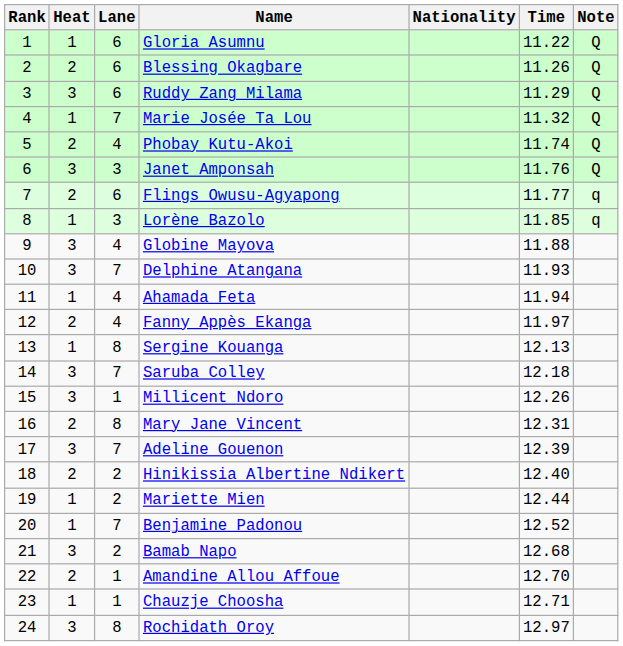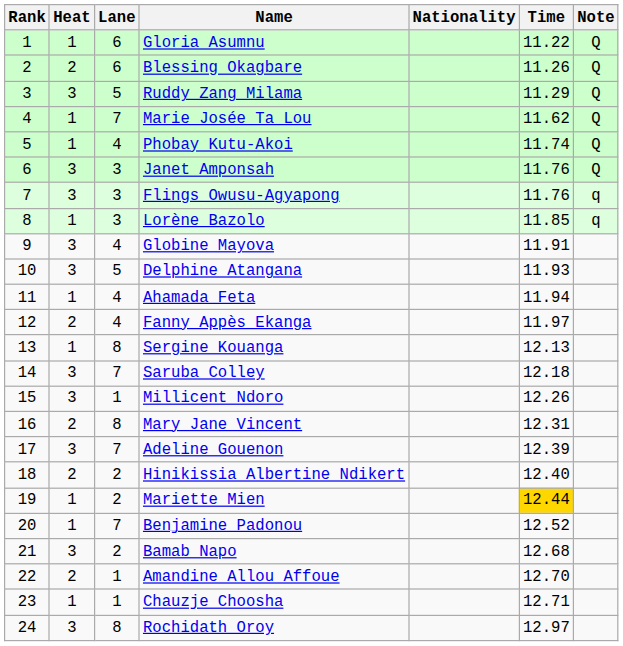 <table class="wikitable sortable" style="text-align:center">
 <tr>
 <th>Rank</th>
 <th>Heat</th>
 <th>Lane</th>
 <th>Name</th>
 <th>Nationality</th>
 <th>Time</th>
 <th>Note</th>
 </tr>
 <tr bgcolor=ccffcc>
 <td>1</td>
 <td>1</td>
 <td>6</td>
 <td align="left"><a href='#'>Gloria Asumnu</a></td>
 <td align=left></td>
 <td>11.22</td>
 <td>Q</td>
 </tr>
 <tr bgcolor=ccffcc>
 <td>2</td>
 <td>2</td>
 <td>6</td>
 <td align="left"><a href='#'>Blessing Okagbare</a></td>
 <td align=left></td>
 <td>11.26</td>
 <td>Q</td>
 </tr>
 <tr bgcolor=ccffcc>
 <td>3</td>
 <td>3</td>
-<td>6</td>
+<td>5</td>
 <td align="left"><a href='#'>Ruddy Zang Milama</a></td>
 <td align=left></td>
 <td>11.29</td>
 <td>Q</td>
 </tr>
 <tr bgcolor=ccffcc>
 <td>4</td>
 <td>1</td>
 <td>7</td>
 <td align="left"><a href='#'>Marie Josée Ta Lou</a></td>
 <td align=left></td>
-<td>11.32</td>
+<td>11.62</td>
 <td>Q</td>
 </tr>
 <tr bgcolor=ccffcc>
 <td>5</td>
-<td>2</td>
+<td>1</td>
 <td>4</td>
 <td align="left"><a href='#'>Phobay Kutu-Akoi</a></td>
 <td align=left></td>
 <td>11.74</td>
 <td>Q</td>
 </tr>
 <tr bgcolor=ccffcc>
 <td>6</td>
 <td>3</td>
 <td>3</td>
 <td align="left"><a href='#'>Janet Amponsah</a></td>
 <td align=left></td>
 <td>11.76</td>
 <td>Q</td>
 </tr>
 <tr bgcolor=ddffdd>
 <td>7</td>
-<td>2</td>
-<td>6</td>
+<td>3</td>
+<td>3</td>
 <td align="left"><a href='#'>Flings Owusu-Agyapong</a></td>
 <td align=left></td>
-<td>11.77</td>
+<td>11.76</td>
 <td>q</td>
 </tr>
 <tr bgcolor=ddffdd>
 <td>8</td>
 <td>1</td>
 <td>3</td>
 <td align="left"><a href='#'>Lorène Bazolo</a></td>
 <td align=left></td>
 <td>11.85</td>
 <td>q</td>
 </tr>
 <tr>
 <td>9</td>
 <td>3</td>
 <td>4</td>
 <td align="left"><a href='#'>Globine Mayova</a></td>
 <td align=left></td>
-<td>11.88</td>
+<td>11.91</td>
 <td></td>
 </tr>
 <tr>
 <td>10</td>
 <td>3</td>
-<td>7</td>
+<td>5</td>
 <td align="left"><a href='#'>Delphine Atangana</a></td>
 <td align=left></td>
 <td>11.93</td>
 <td></td>
 </tr>
 <tr>
 <td>11</td>
 <td>1</td>
 <td>4</td>
 <td align="left"><a href='#'>Ahamada Feta</a></td>
 <td align=left></td>
 <td>11.94</td>
 <td></td>
 </tr>
 <tr>
 <td>12</td>
 <td>2</td>
 <td>4</td>
 <td align="left"><a href='#'>Fanny Appès Ekanga</a></td>
 <td align=left></td>
 <td>11.97</td>
 <td></td>
 </tr>
 <tr>
 <td>13</td>
 <td>1</td>
 <td>8</td>
 <td align="left"><a href='#'>Sergine Kouanga</a></td>
 <td align=left></td>
 <td>12.13</td>
 <td></td>
 </tr>
 <tr>
 <td>14</td>
 <td>3</td>
 <td>7</td>
 <td align="left"><a href='#'>Saruba Colley</a></td>
 <td align=left></td>
 <td>12.18</td>
 <td></td>
 </tr>
 <tr>
 <td>15</td>
 <td>3</td>
 <td>1</td>
 <td align="left"><a href='#'>Millicent Ndoro</a></td>
 <td align=left></td>
 <td>12.26</td>
 <td></td>
 </tr>
 <tr>
 <td>16</td>
 <td>2</td>
 <td>8</td>
 <td align="left"><a href='#'>Mary Jane Vincent</a></td>
 <td align=left></td>
 <td>12.31</td>
 <td></td>
 </tr>
 <tr>
 <td>17</td>
 <td>3</td>
 <td>7</td>
 <td align="left"><a href='#'>Adeline Gouenon</a></td>
 <td align=left></td>
 <td>12.39</td>
 <td></td>
 </tr>
 <tr>
 <td>18</td>
 <td>2</td>
 <td>2</td>
 <td align="left"><a href='#'>Hinikissia Albertine Ndikert</a></td>
 <td align=left></td>
 <td>12.40</td>
 <td></td>
 </tr>
 <tr>
 <td>19</td>
 <td>1</td>
 <td>2</td>
 <td align="left"><a href='#'>Mariette Mien</a></td>
 <td align=left></td>
-<td>12.44</td>
+<td style="background: gold;">12.44</td>
 <td></td>
 </tr>
 <tr>
 <td>20</td>
 <td>1</td>
 <td>7</td>
 <td align="left"><a href='#'>Benjamine Padonou</a></td>
 <td align=left></td>
 <td>12.52</td>
 <td></td>
 </tr>
 <tr>
 <td>21</td>
 <td>3</td>
 <td>2</td>
 <td align="left"><a href='#'>Bamab Napo</a></td>
 <td align=left></td>
 <td>12.68</td>
 <td></td>
 </tr>
 <tr>
 <td>22</td>
 <td>2</td>
 <td>1</td>
 <td align="left"><a href='#'>Amandine Allou Affoue</a></td>
 <td align=left></td>
 <td>12.70</td>
 <td></td>
 </tr>
 <tr>
 <td>23</td>
 <td>1</td>
 <td>1</td>
 <td align="left"><a href='#'>Chauzje Choosha</a></td>
 <td align=left></td>
 <td>12.71</td>
 <td></td>
 </tr>
 <tr>
 <td>24</td>
 <td>3</td>
 <td>8</td>
 <td align="left"><a href='#'>Rochidath Oroy</a></td>
 <td align=left></td>
 <td>12.97</td>
 <td></td>
 </tr>
 </table>
